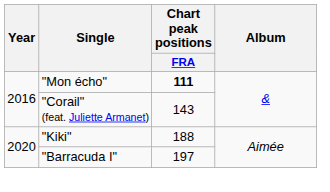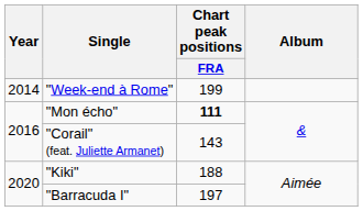 <table class="wikitable">
 <tr>
 <th rowspan="2">Year</th>
 <th rowspan="2">Single</th>
 <th colspan="1">Chart peak positions</th>
 <th rowspan="2" width=120>Album</th>
 </tr>
 <tr>
 <th style="width:3em;font-size:90%"><a href='#'>FRA</a><br></th>
+</tr>
+<tr>
+<td>2014</td>
+<td>"<a href='#'>Week-end à Rome</a>"</td>
+<td align="center">199</td>
+<td align="center"></td>
 </tr>
 <tr>
 <td rowspan=2>2016</td>
 <td>"Mon écho"</td>
 <td align="center"><strong>111</strong></td>
 <td align="center" rowspan=2><em><a href='#'>&</a></em></td>
 </tr>
 <tr>
 <td>"Corail"<br><small>(feat. <a href='#'>Juliette Armanet</a>)</small></td>
 <td align="center">143</td>
 </tr>
 <tr>
 <td rowspan=2>2020</td>
 <td>"Kiki"</td>
 <td align="center">188</td>
 <td align="center" rowspan=2><em>Aimée</em></td>
 </tr>
 <tr>
 <td>"Barracuda I"</td>
 <td align="center">197</td>
 </tr>
 </table>
